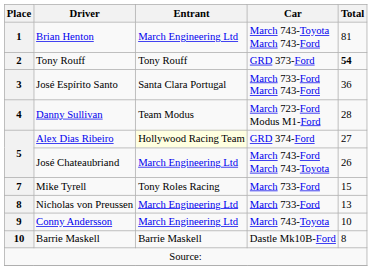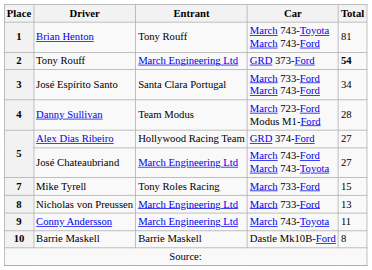 <table class="wikitable" style="font-size: 90%;">
 <tr>
 <th>Place</th>
 <th>Driver</th>
 <th>Entrant</th>
 <th>Car</th>
 <th>Total</th>
 </tr>
 <tr>
 <th>1</th>
 <td> <a href='#'>Brian Henton</a></td>
-<td><a href='#'>March Engineering Ltd</a></td>
+<td>Tony Rouff</td>
 <td><a href='#'>March</a> 743-<a href='#'>Toyota</a><br><a href='#'>March</a> 743-<a href='#'>Ford</a></td>
 <td>81</td>
 </tr>
 <tr>
 <th>2</th>
 <td> Tony Rouff</td>
-<td>Tony Rouff</td>
+<td><a href='#'>March Engineering Ltd</a></td>
 <td><a href='#'>GRD</a> 373-<a href='#'>Ford</a></td>
 <td><strong>54</strong></td>
 </tr>
 <tr>
 <th>3</th>
 <td> José Espírito Santo</td>
 <td>Santa Clara Portugal</td>
 <td><a href='#'>March</a> 733-<a href='#'>Ford</a><br><a href='#'>March</a> 743-<a href='#'>Ford</a></td>
-<td>36</td>
+<td>34</td>
 </tr>
 <tr>
 <th>4</th>
 <td> <a href='#'>Danny Sullivan</a></td>
 <td>Team Modus</td>
 <td><a href='#'>March</a> 723-<a href='#'>Ford</a><br>Modus M1-<a href='#'>Ford</a></td>
 <td>28</td>
 </tr>
 <tr>
 <th rowspan=2>5</th>
 <td> <a href='#'>Alex Dias Ribeiro</a></td>
-<td style="background: lightyellow;">Hollywood Racing Team</td>
+<td>Hollywood Racing Team</td>
 <td><a href='#'>GRD</a> 374-<a href='#'>Ford</a></td>
 <td>27</td>
 </tr>
 <tr>
 <td> José Chateaubriand</td>
 <td><a href='#'>March Engineering Ltd</a></td>
 <td><a href='#'>March</a> 743-<a href='#'>Ford</a><br><a href='#'>March</a> 743-<a href='#'>Toyota</a></td>
-<td>26</td>
+<td>27</td>
 </tr>
 <tr>
 <th>7</th>
 <td> Mike Tyrell</td>
 <td>Tony Roles Racing</td>
 <td><a href='#'>March</a> 733-<a href='#'>Ford</a></td>
 <td>15</td>
 </tr>
 <tr>
 <th>8</th>
 <td> 	Nicholas von Preussen</td>
 <td><a href='#'>March Engineering Ltd</a></td>
 <td><a href='#'>March</a> 733-<a href='#'>Ford</a></td>
 <td>13</td>
 </tr>
 <tr>
 <th>9</th>
 <td> 	<a href='#'>Conny Andersson</a></td>
 <td><a href='#'>March Engineering Ltd</a></td>
 <td><a href='#'>March</a> 743-<a href='#'>Toyota</a></td>
-<td>10</td>
+<td>11</td>
 </tr>
 <tr>
 <th>10</th>
 <td> 	Barrie Maskell</td>
 <td>Barrie Maskell</td>
 <td>Dastle Mk10B-<a href='#'>Ford</a></td>
 <td>8</td>
 </tr>
 <tr>
 <td colspan=5 align=center>Source:</td>
 </tr>
 <tr>
 </tr>
 </table>
